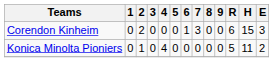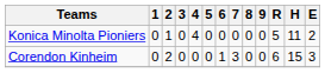 <table class="wikitable">
 <tr>
 <th>Teams</th>
 <th>1</th>
 <th>2</th>
 <th>3</th>
 <th>4</th>
 <th>5</th>
 <th>6</th>
 <th>7</th>
 <th>8</th>
 <th>9</th>
 <th>R</th>
 <th>H</th>
 <th>E</th>
 </tr>
 <tr>
+<td><a href='#'>Konica Minolta Pioniers</a></td>
+<td>0</td>
+<td>1</td>
+<td>0</td>
+<td>4</td>
+<td>0</td>
+<td>0</td>
+<td>0</td>
+<td>0</td>
+<td>0</td>
+<td>5</td>
+<td>11</td>
+<td>2</td>
+</tr>
+<tr>
 <td><a href='#'>Corendon Kinheim</a></td>
 <td>0</td>
 <td>2</td>
 <td>0</td>
 <td>0</td>
 <td>0</td>
 <td>1</td>
 <td>3</td>
 <td>0</td>
 <td>0</td>
 <td>6</td>
 <td>15</td>
 <td>3</td>
 </tr>
 <tr>
-<td><a href='#'>Konica Minolta Pioniers</a></td>
-<td>0</td>
-<td>1</td>
-<td>0</td>
-<td>4</td>
-<td>0</td>
-<td>0</td>
-<td>0</td>
-<td>0</td>
-<td>0</td>
-<td>5</td>
-<td>11</td>
-<td>2</td>
-</tr>
-<tr>
 </tr>
 </table>
